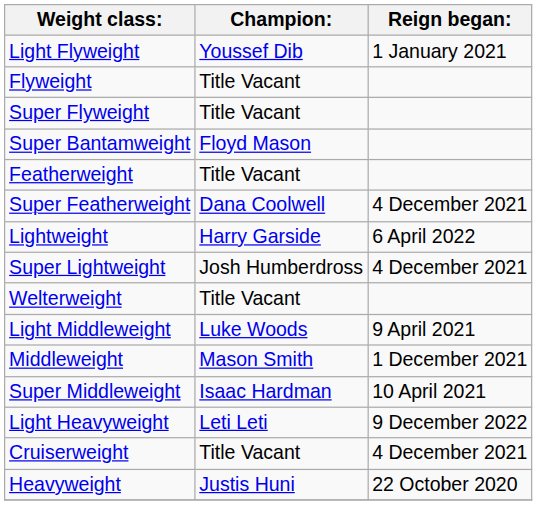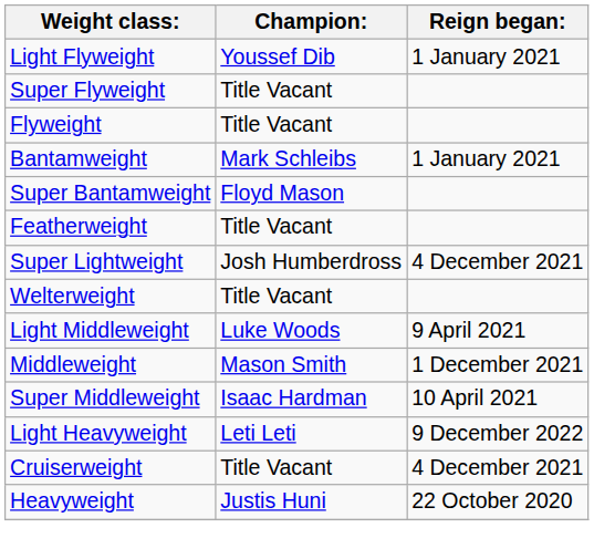 <table class="wikitable">
 <tr>
 <th>Weight class:</th>
 <th>Champion:</th>
 <th>Reign began:</th>
 </tr>
 <tr>
 <td><a href='#'>Light Flyweight</a></td>
 <td><a href='#'>Youssef Dib</a></td>
 <td>1 January 2021</td>
 </tr>
 <tr>
+<td><a href='#'>Super Flyweight</a></td>
+<td>Title Vacant</td>
+<td></td>
+</tr>
+<tr>
 <td><a href='#'>Flyweight</a></td>
 <td>Title Vacant</td>
 <td></td>
 </tr>
 <tr>
-<td><a href='#'>Super Flyweight</a></td>
-<td>Title Vacant</td>
-<td></td>
+<td><a href='#'>Bantamweight</a></td>
+<td><a href='#'>Mark Schleibs</a></td>
+<td>1 January 2021</td>
 </tr>
 <tr>
 <td><a href='#'>Super Bantamweight</a></td>
 <td><a href='#'>Floyd Mason</a></td>
 <td></td>
 </tr>
 <tr>
 <td><a href='#'>Featherweight</a></td>
 <td>Title Vacant</td>
 <td></td>
-</tr>
-<tr>
-<td><a href='#'>Super Featherweight</a></td>
-<td><a href='#'>Dana Coolwell</a></td>
-<td>4 December 2021</td>
-</tr>
-<tr>
-<td><a href='#'>Lightweight</a></td>
-<td><a href='#'>Harry Garside</a></td>
-<td>6 April 2022</td>
 </tr>
 <tr>
 <td><a href='#'>Super Lightweight</a></td>
 <td>Josh Humberdross</td>
 <td>4 December 2021</td>
 </tr>
 <tr>
 <td><a href='#'>Welterweight</a></td>
 <td>Title Vacant</td>
 <td></td>
 </tr>
 <tr>
 <td><a href='#'>Light Middleweight</a></td>
 <td><a href='#'>Luke Woods</a></td>
 <td>9 April 2021</td>
 </tr>
 <tr>
 <td><a href='#'>Middleweight</a></td>
 <td><a href='#'>Mason Smith</a></td>
 <td>1 December 2021</td>
 </tr>
 <tr>
 <td><a href='#'>Super Middleweight</a></td>
 <td><a href='#'>Isaac Hardman</a></td>
 <td>10 April 2021</td>
 </tr>
 <tr>
 <td><a href='#'>Light Heavyweight</a></td>
 <td><a href='#'>Leti Leti</a></td>
 <td>9 December 2022</td>
 </tr>
 <tr>
 <td><a href='#'>Cruiserweight</a></td>
 <td>Title Vacant</td>
 <td>4 December 2021</td>
 </tr>
 <tr>
 <td><a href='#'>Heavyweight</a></td>
 <td><a href='#'>Justis Huni</a></td>
 <td>22 October 2020</td>
 </tr>
 <tr>
 </tr>
 </table>
